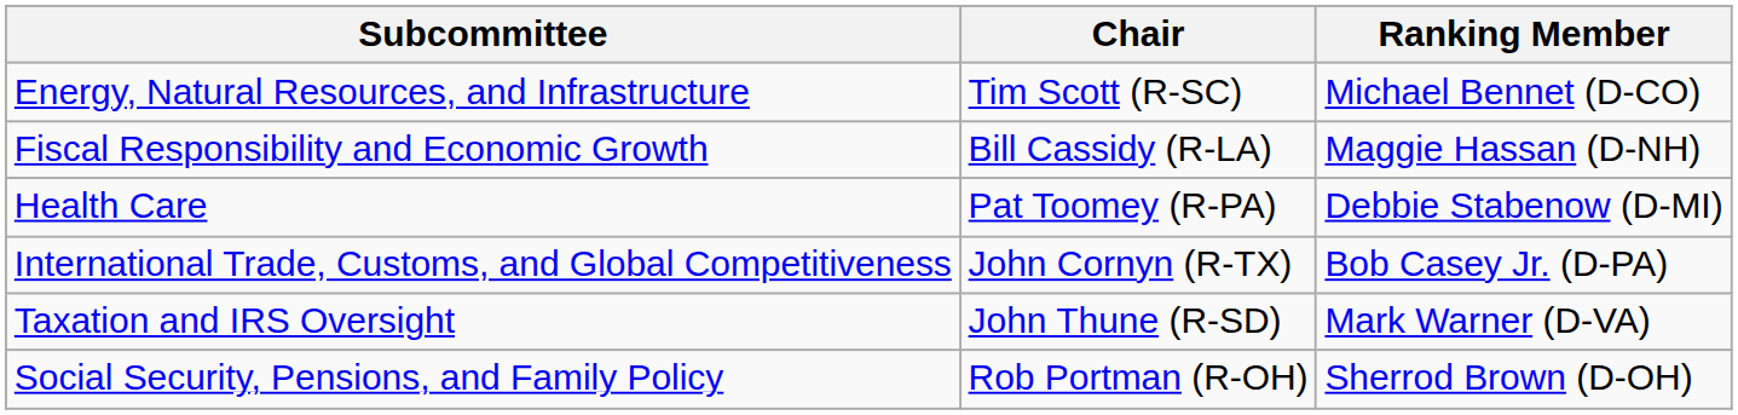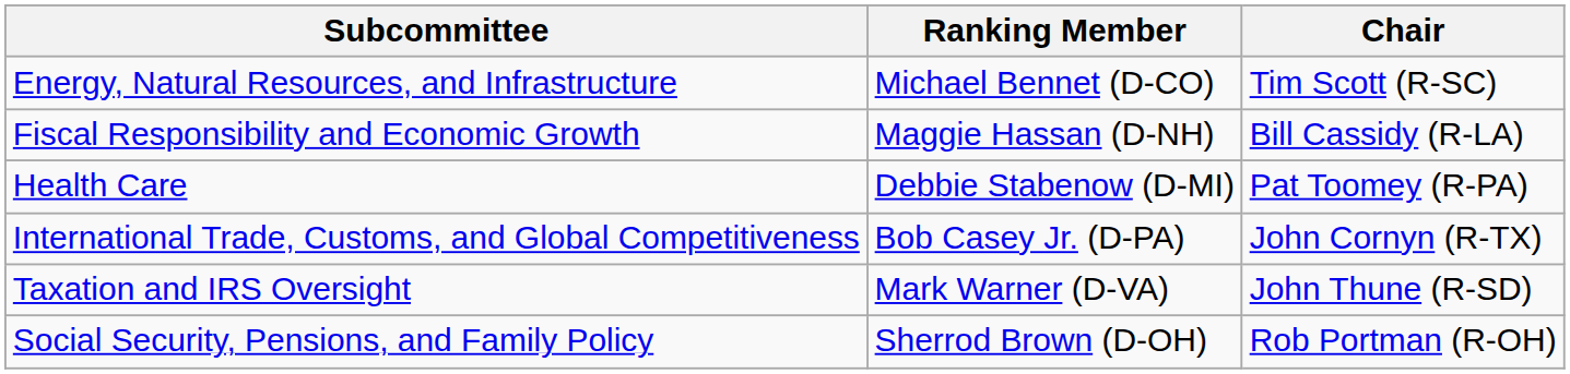 <table class=wikitable>
 <tr>
 <th>Subcommittee</th>
+<th>Ranking Member</th>
 <th>Chair</th>
-<th>Ranking Member</th>
 </tr>
 <tr>
 <td><a href='#'>Energy, Natural Resources, and Infrastructure</a></td>
+<td><a href='#'>Michael Bennet</a> (D-CO)</td>
 <td><a href='#'>Tim Scott</a> (R-SC)</td>
-<td><a href='#'>Michael Bennet</a> (D-CO)</td>
 </tr>
 <tr>
 <td><a href='#'>Fiscal Responsibility and Economic Growth</a></td>
+<td><a href='#'>Maggie Hassan</a> (D-NH)</td>
 <td><a href='#'>Bill Cassidy</a> (R-LA)</td>
-<td><a href='#'>Maggie Hassan</a> (D-NH)</td>
 </tr>
 <tr>
 <td><a href='#'>Health Care</a></td>
+<td><a href='#'>Debbie Stabenow</a> (D-MI)</td>
 <td><a href='#'>Pat Toomey</a> (R-PA)</td>
-<td><a href='#'>Debbie Stabenow</a> (D-MI)</td>
 </tr>
 <tr>
 <td><a href='#'>International Trade, Customs, and Global Competitiveness</a></td>
+<td><a href='#'>Bob Casey Jr.</a> (D-PA)</td>
 <td><a href='#'>John Cornyn</a> (R-TX)</td>
-<td><a href='#'>Bob Casey Jr.</a> (D-PA)</td>
 </tr>
 <tr>
 <td><a href='#'>Taxation and IRS Oversight</a></td>
+<td><a href='#'>Mark Warner</a> (D-VA)</td>
 <td><a href='#'>John Thune</a> (R-SD)</td>
-<td><a href='#'>Mark Warner</a> (D-VA)</td>
 </tr>
 <tr>
 <td><a href='#'>Social Security, Pensions, and Family Policy</a></td>
+<td><a href='#'>Sherrod Brown</a> (D-OH)</td>
 <td><a href='#'>Rob Portman</a> (R-OH)</td>
-<td><a href='#'>Sherrod Brown</a> (D-OH)</td>
 </tr>
 </table>
